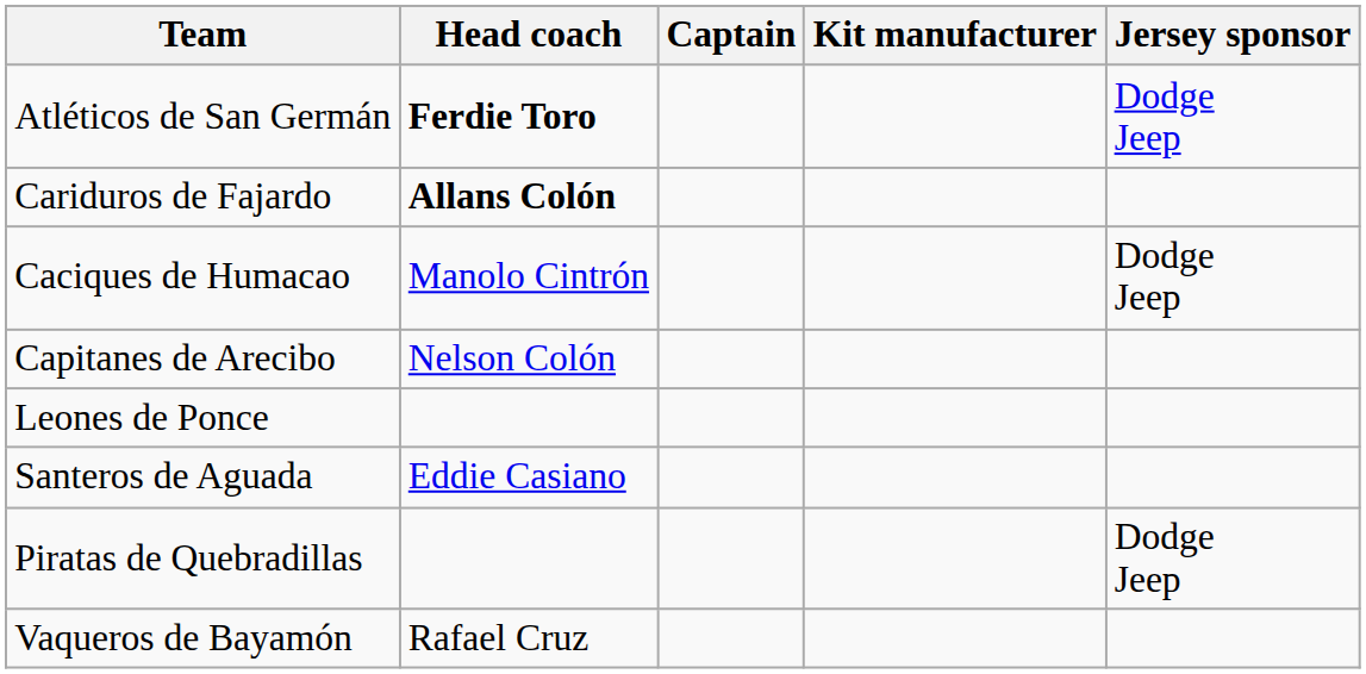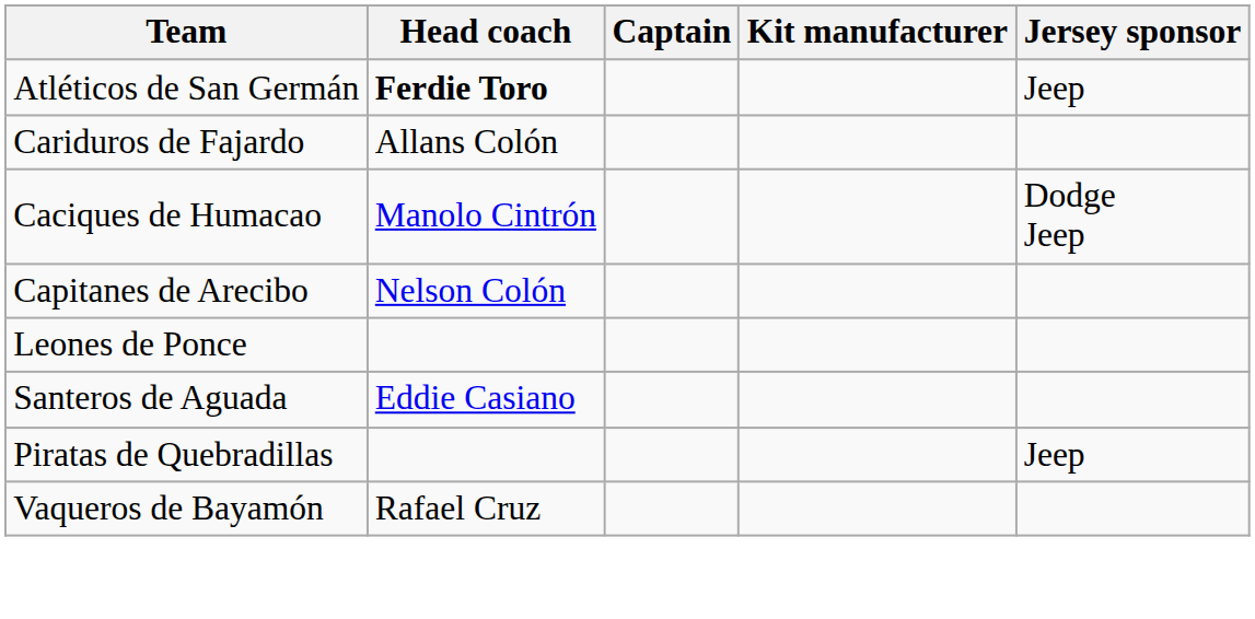 <table class="wikitable sortable">
 <tr>
 <th>Team</th>
 <th>Head coach</th>
 <th>Captain</th>
 <th>Kit manufacturer</th>
 <th>Jersey sponsor</th>
 </tr>
 <tr>
 <td>Atléticos de San Germán</td>
 <td><strong> Ferdie Toro</strong></td>
 <td></td>
 <td></td>
-<td><a href='#'>Dodge</a><br><a href='#'>Jeep</a></td>
+<td>Jeep</td>
 </tr>
 <tr>
 <td>Cariduros de Fajardo</td>
-<td><strong> Allans Colón</strong></td>
+<td> Allans Colón</td>
 <td></td>
 <td></td>
 <td></td>
 </tr>
 <tr>
 <td>Caciques de Humacao</td>
 <td> <a href='#'>Manolo Cintrón</a></td>
 <td></td>
 <td></td>
 <td>Dodge<br>Jeep</td>
 </tr>
 <tr>
 <td>Capitanes de Arecibo</td>
 <td> <a href='#'>Nelson Colón</a></td>
 <td></td>
 <td></td>
 <td></td>
 </tr>
 <tr>
 <td>Leones de Ponce</td>
 <td></td>
 <td></td>
 <td></td>
 <td></td>
 </tr>
 <tr>
 <td>Santeros de Aguada</td>
 <td> <a href='#'>Eddie Casiano</a></td>
 <td></td>
 <td></td>
 <td></td>
 </tr>
 <tr>
 <td>Piratas de Quebradillas</td>
 <td></td>
 <td></td>
 <td></td>
-<td>Dodge<br>Jeep</td>
+<td>Jeep</td>
 </tr>
 <tr>
 <td>Vaqueros de Bayamón</td>
 <td> Rafael Cruz</td>
 <td></td>
 <td></td>
 <td></td>
 </tr>
 </table>
